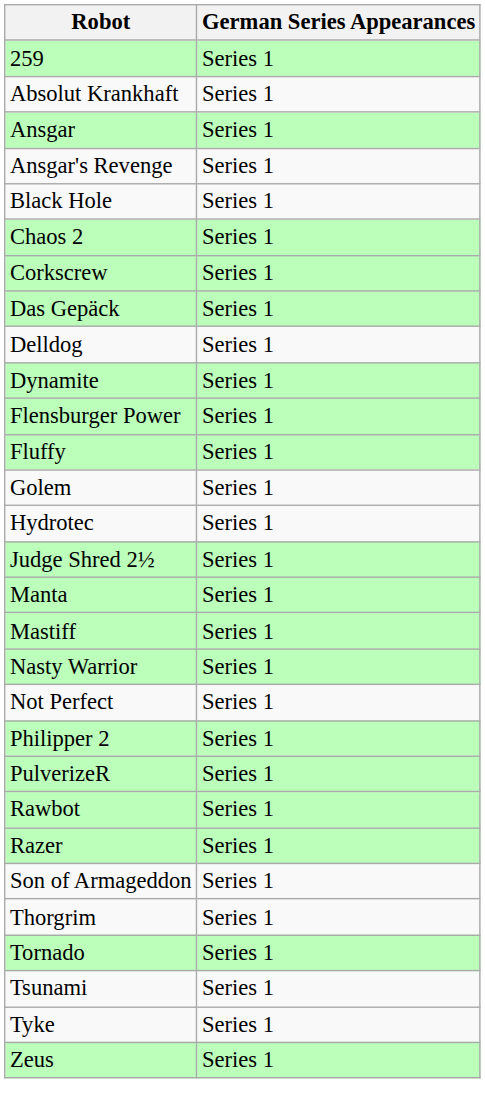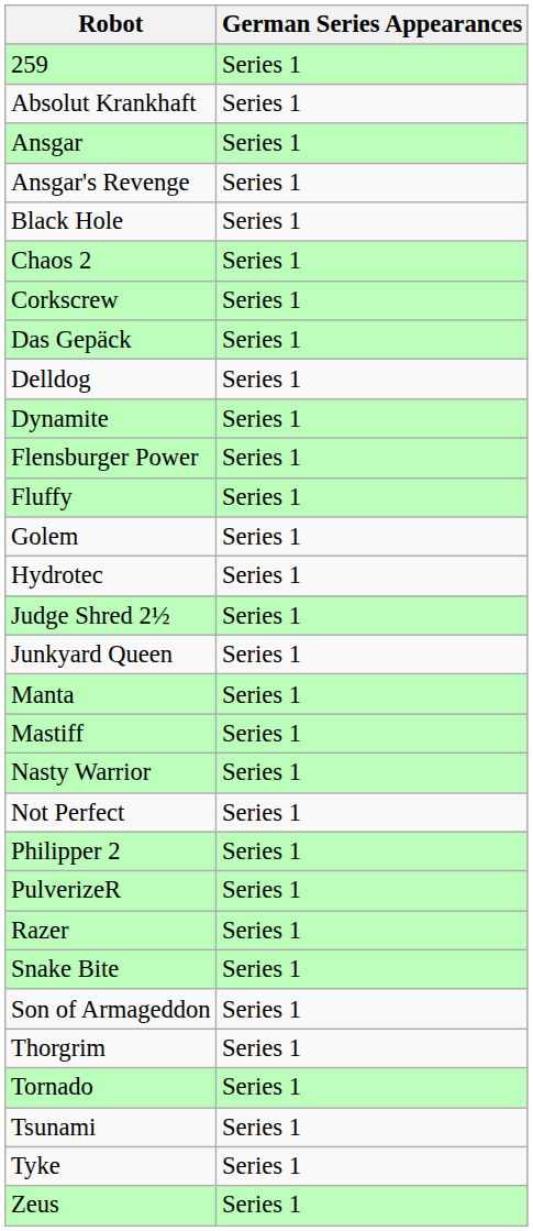 <table class="wikitable">
 <tr>
 <th>Robot</th>
 <th>German Series Appearances</th>
 </tr>
 <tr style="background: #BBFFBB;">
 <td>259</td>
 <td>Series 1</td>
 </tr>
 <tr>
 <td>Absolut Krankhaft</td>
 <td>Series 1</td>
 </tr>
 <tr style="background: #BBFFBB;">
 <td>Ansgar</td>
 <td>Series 1</td>
 </tr>
 <tr>
 <td>Ansgar's Revenge</td>
 <td>Series 1</td>
 </tr>
 <tr>
 <td>Black Hole</td>
 <td>Series 1</td>
 </tr>
 <tr style="background: #BBFFBB;">
 <td>Chaos 2</td>
 <td>Series 1</td>
 </tr>
 <tr style="background: #BBFFBB;">
 <td>Corkscrew</td>
 <td>Series 1</td>
 </tr>
 <tr style="background: #BBFFBB;">
 <td>Das Gepäck</td>
 <td>Series 1</td>
 </tr>
 <tr>
 <td>Delldog</td>
 <td>Series 1</td>
 </tr>
 <tr style="background: #BBFFBB;">
 <td>Dynamite</td>
 <td>Series 1</td>
 </tr>
 <tr style="background: #BBFFBB;">
 <td>Flensburger Power</td>
 <td>Series 1</td>
 </tr>
 <tr style="background: #BBFFBB;">
 <td>Fluffy</td>
 <td>Series 1</td>
 </tr>
 <tr>
 <td>Golem</td>
 <td>Series 1</td>
 </tr>
 <tr>
 <td>Hydrotec</td>
 <td>Series 1</td>
 </tr>
 <tr style="background: #BBFFBB;">
 <td>Judge Shred 2½</td>
 <td>Series 1</td>
 </tr>
+<tr>
+<td>Junkyard Queen</td>
+<td>Series 1</td>
+</tr>
 <tr style="background: #BBFFBB;">
 <td>Manta</td>
 <td>Series 1</td>
 </tr>
 <tr style="background: #BBFFBB;">
 <td>Mastiff</td>
 <td>Series 1</td>
 </tr>
 <tr style="background: #BBFFBB;">
 <td>Nasty Warrior</td>
 <td>Series 1</td>
 </tr>
 <tr>
 <td>Not Perfect</td>
 <td>Series 1</td>
 </tr>
 <tr style="background: #BBFFBB;">
 <td>Philipper 2</td>
 <td>Series 1</td>
 </tr>
 <tr style="background: #BBFFBB;">
 <td>PulverizeR</td>
 <td>Series 1</td>
 </tr>
 <tr style="background: #BBFFBB;">
-<td>Rawbot</td>
+<td>Razer</td>
 <td>Series 1</td>
 </tr>
 <tr style="background: #BBFFBB;">
-<td>Razer</td>
+<td>Snake Bite</td>
 <td>Series 1</td>
 </tr>
 <tr>
 <td>Son of Armageddon</td>
 <td>Series 1</td>
 </tr>
 <tr>
 <td>Thorgrim</td>
 <td>Series 1</td>
 </tr>
 <tr style="background: #BBFFBB;">
 <td>Tornado</td>
 <td>Series 1</td>
 </tr>
 <tr>
 <td>Tsunami</td>
 <td>Series 1</td>
 </tr>
 <tr>
 <td>Tyke</td>
 <td>Series 1</td>
 </tr>
 <tr style="background: #BBFFBB;">
 <td>Zeus</td>
 <td>Series 1</td>
 </tr>
 </table>
